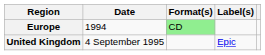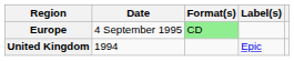 <table class="wikitable plainrowheaders">
 <tr>
 <th scope="col">Region</th>
 <th scope="col">Date</th>
 <th scope="col">Format(s)</th>
 <th scope="col">Label(s)</th>
 <th scope="col"></th>
 </tr>
 <tr>
 <th scope="row">Europe</th>
-<td>1994</td>
+<td>4 September 1995</td>
 <td style="background: lightgreen;">CD</td>
 <td></td>
 <td></td>
 </tr>
 <tr>
 <th scope="row">United Kingdom</th>
-<td>4 September 1995</td>
+<td>1994</td>
 <td></td>
 <td><a href='#'>Epic</a></td>
 <td></td>
 </tr>
 </table>
